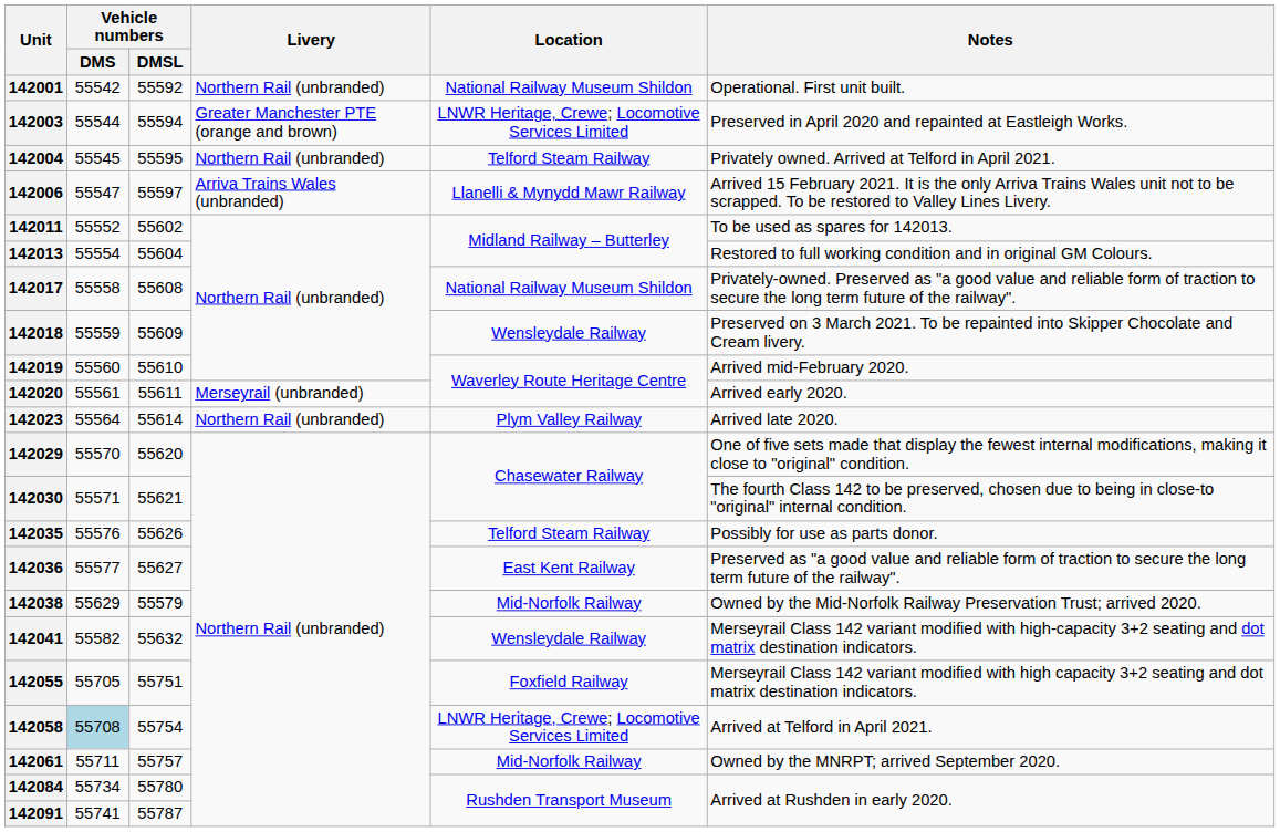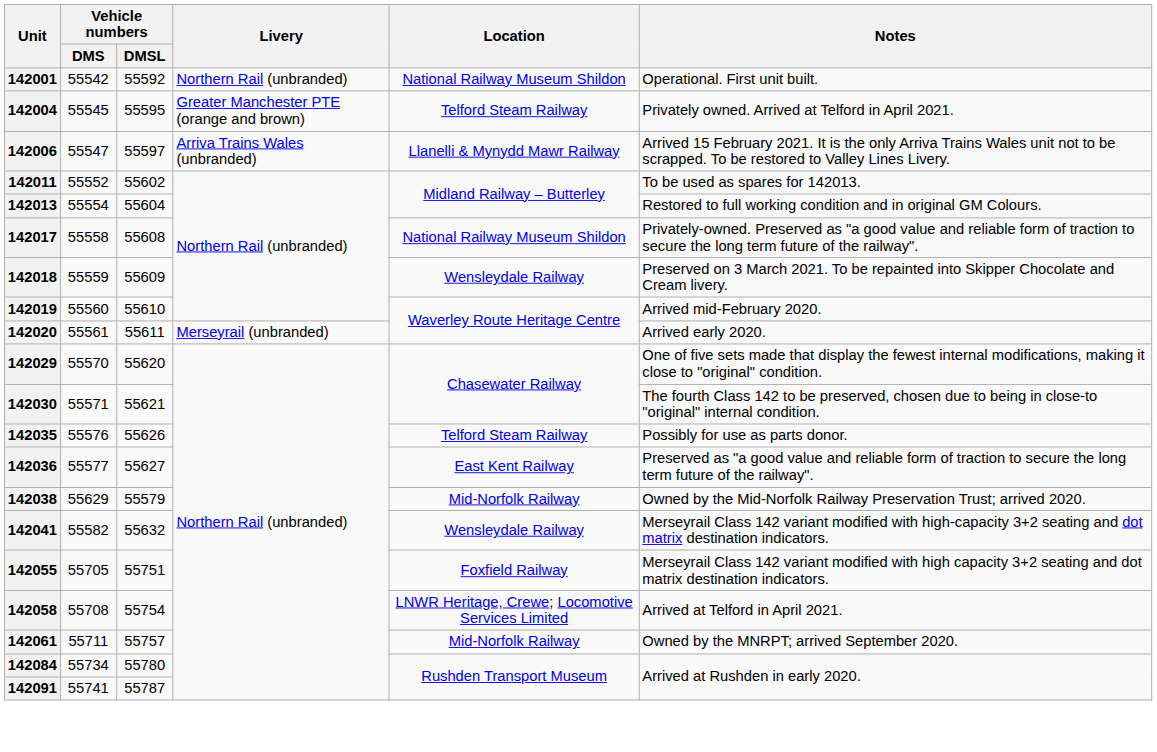 <table class="wikitable">
 <tr>
 <th rowspan=2>Unit</th>
 <th colspan=2>Vehicle numbers</th>
 <th rowspan=2 align=left>Livery</th>
 <th rowspan=2 align=left>Location</th>
 <th rowspan=2 align=left>Notes</th>
 </tr>
 <tr>
 <th>DMS</th>
 <th>DMSL</th>
 </tr>
 <tr>
 <th align=center>142001</th>
 <td align=center>55542</td>
 <td align=center>55592</td>
 <td><a href='#'>Northern Rail</a> (unbranded)</td>
 <td align=center><a href='#'>National Railway Museum Shildon</a></td>
 <td align=left>Operational. First unit built.</td>
 </tr>
 <tr>
-<th align=center>142003</th>
-<td align=center>55544</td>
-<td align=center>55594</td>
-<td><a href='#'>Greater Manchester PTE</a> (orange and brown)</td>
-<td align=center><a href='#'>LNWR Heritage, Crewe</a>; <a href='#'>Locomotive Services Limited</a></td>
-<td>Preserved in April 2020 and repainted at Eastleigh Works.</td>
-</tr>
-<tr>
 <th align=center>142004</th>
 <td align=center>55545</td>
 <td align=center>55595</td>
-<td><a href='#'>Northern Rail</a> (unbranded)</td>
+<td><a href='#'>Greater Manchester PTE</a> (orange and brown)</td>
 <td align=center><a href='#'>Telford Steam Railway</a></td>
 <td>Privately owned. Arrived at Telford in April 2021.</td>
 </tr>
 <tr>
 <th align=center>142006</th>
 <td align=center>55547</td>
 <td align=center>55597</td>
 <td><a href='#'>Arriva Trains Wales</a> (unbranded)</td>
 <td align=center><a href='#'>Llanelli & Mynydd Mawr Railway</a></td>
 <td>Arrived 15 February 2021. It is the only Arriva Trains Wales unit not to be scrapped. To be restored to Valley Lines Livery.</td>
 </tr>
 <tr>
 <th align="center">142011</th>
 <td align="center">55552</td>
 <td align="center">55602</td>
 <td rowspan="5"><a href='#'>Northern Rail</a> (unbranded)</td>
 <td rowspan="2" align="center"><a href='#'>Midland Railway – Butterley</a></td>
 <td align="left">To be used as spares for 142013.</td>
 </tr>
 <tr>
 <th align=center>142013</th>
 <td align=center>55554</td>
 <td align=center>55604</td>
 <td align=left>Restored to full working condition and in original GM Colours.</td>
 </tr>
 <tr>
 <th align=center>142017</th>
 <td align=center>55558</td>
 <td align=center>55608</td>
 <td align=center><a href='#'>National Railway Museum Shildon</a></td>
 <td align=left>Privately-owned. Preserved as "a good value and reliable form of traction to secure the long term future of the railway".</td>
 </tr>
 <tr>
 <th align=center>142018</th>
 <td align=center>55559</td>
 <td align=center>55609</td>
 <td align=center><a href='#'>Wensleydale Railway</a></td>
 <td align=left>Preserved on 3 March 2021. To be repainted into Skipper Chocolate and Cream livery.</td>
 </tr>
 <tr>
 <th align=center>142019</th>
 <td align=center>55560</td>
 <td align=center>55610</td>
 <td rowspan="2" align=center><a href='#'>Waverley Route Heritage Centre</a></td>
 <td align=left>Arrived mid-February 2020.</td>
 </tr>
 <tr>
 <th align=center>142020</th>
 <td align=center>55561</td>
 <td align=center>55611</td>
 <td><a href='#'>Merseyrail</a> (unbranded)</td>
 <td align=left>Arrived early 2020.</td>
 </tr>
 <tr>
-<th align=center>142023</th>
-<td align=center>55564</td>
-<td align=center>55614</td>
-<td><a href='#'>Northern Rail</a> (unbranded)</td>
-<td align=center><a href='#'>Plym Valley Railway</a></td>
-<td align=left>Arrived late 2020.</td>
-</tr>
-<tr>
 <th align=center>142029</th>
 <td align=center>55570</td>
 <td align=center>55620</td>
 <td rowspan="12" align="left"><a href='#'>Northern Rail</a> (unbranded)</td>
 <td rowspan="2" align=center><a href='#'>Chasewater Railway</a></td>
 <td align=left>One of five sets made that display the fewest internal modifications, making it close to "original" condition.</td>
 </tr>
 <tr>
 <th align=center>142030</th>
 <td align=center>55571</td>
 <td align=center>55621</td>
 <td align=left>The fourth Class 142 to be preserved, chosen due to being in close-to "original" internal condition.</td>
 </tr>
 <tr>
 <th align=center>142035</th>
 <td align=center>55576</td>
 <td align=center>55626</td>
 <td align=center><a href='#'>Telford Steam Railway</a></td>
 <td align=left>Possibly for use as parts donor.</td>
 </tr>
 <tr>
 <th align=center>142036</th>
 <td align=center>55577</td>
 <td align=center>55627</td>
 <td align=center><a href='#'>East Kent Railway</a></td>
 <td align=left>Preserved as "a good value and reliable form of traction to secure the long term future of the railway".</td>
 </tr>
 <tr>
 <th align=center>142038</th>
 <td align=center>55629</td>
 <td align=center>55579</td>
 <td align=center><a href='#'>Mid-Norfolk Railway</a></td>
 <td align=left>Owned by the Mid-Norfolk Railway Preservation Trust; arrived 2020.</td>
 </tr>
 <tr>
 <th align=center>142041</th>
 <td align=center>55582</td>
 <td align=center>55632</td>
 <td align=center><a href='#'>Wensleydale Railway</a></td>
 <td align=left>Merseyrail Class 142 variant modified with high-capacity 3+2 seating and <a href='#'>dot matrix</a> destination indicators.</td>
 </tr>
 <tr>
 <th align=center>142055</th>
 <td align=center>55705</td>
 <td align=center>55751</td>
 <td align=center><a href='#'>Foxfield Railway</a></td>
 <td align=left>Merseyrail Class 142 variant modified with high capacity 3+2 seating and dot matrix destination indicators.</td>
 </tr>
 <tr>
 <th align=center>142058</th>
-<td align=center style="background: lightblue;">55708</td>
+<td align=center>55708</td>
 <td align=center>55754</td>
 <td align=center><a href='#'>LNWR Heritage, Crewe</a>; <a href='#'>Locomotive Services Limited</a></td>
 <td align=left>Arrived at Telford in April 2021.</td>
 </tr>
 <tr>
 <th align=center>142061</th>
 <td align=center>55711</td>
 <td align=center>55757</td>
 <td align=center><a href='#'>Mid-Norfolk Railway</a></td>
 <td align=left>Owned by the MNRPT; arrived September 2020.</td>
 </tr>
 <tr>
 <th align=center>142084</th>
 <td align=center>55734</td>
 <td align=center>55780</td>
 <td rowspan="2" align=center><a href='#'>Rushden Transport Museum</a></td>
 <td rowspan="2" align=left>Arrived at Rushden in early 2020.</td>
 </tr>
 <tr>
 <th align=center>142091</th>
 <td align=center>55741</td>
 <td align=center>55787</td>
 </tr>
 </table>
